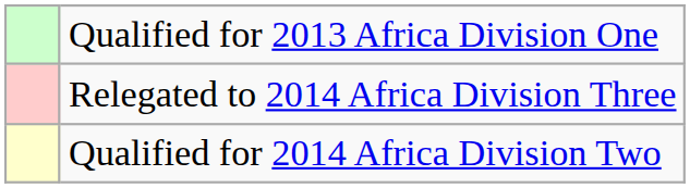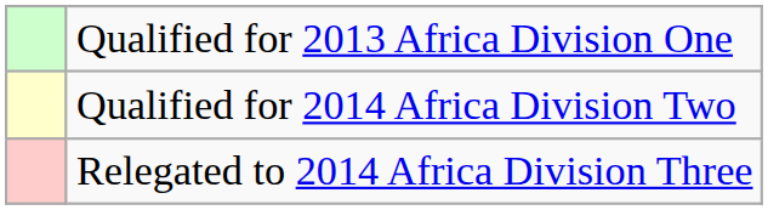 <table class="wikitable">
 <tr>
 <td style="background: #ccffcc;">    </td>
 <td>Qualified for <a href='#'>2013 Africa Division One</a></td>
 </tr>
+<tr>
+<td style="background: #ffffcc;">    </td>
+<td>Qualified for <a href='#'>2014 Africa Division Two</a></td>
+</tr>
 <tr 2>
 <td style="background: #ffcccc;">    </td>
 <td>Relegated to <a href='#'>2014 Africa Division Three</a></td>
 </tr>
-<tr>
-<td style="background: #ffffcc;">    </td>
-<td>Qualified for <a href='#'>2014 Africa Division Two</a></td>
-</tr>
 </table>
